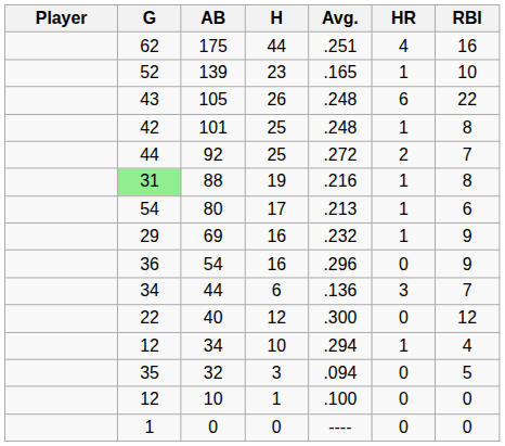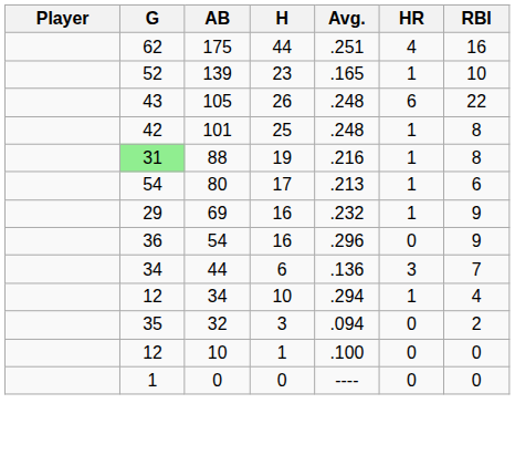 <table class="wikitable sortable">
 <tr>
 <th bgcolor="#DDDDFF" width="16%">Player</th>
 <th bgcolor="#DDDDFF" width="9%">G</th>
 <th bgcolor="#DDDDFF" width="9%">AB</th>
 <th bgcolor="#DDDDFF" width="9%">H</th>
 <th bgcolor="#DDDDFF" width="9%">Avg.</th>
 <th bgcolor="#DDDDFF" width="9%">HR</th>
 <th bgcolor="#DDDDFF" width="9%">RBI</th>
 </tr>
 <tr align="center">
 <td></td>
 <td>62</td>
 <td>175</td>
 <td>44</td>
 <td>.251</td>
 <td>4</td>
 <td>16</td>
 </tr>
 <tr align="center">
 <td></td>
 <td>52</td>
 <td>139</td>
 <td>23</td>
 <td>.165</td>
 <td>1</td>
 <td>10</td>
 </tr>
 <tr align="center">
 <td></td>
 <td>43</td>
 <td>105</td>
 <td>26</td>
 <td>.248</td>
 <td>6</td>
 <td>22</td>
 </tr>
 <tr align="center">
 <td></td>
 <td>42</td>
 <td>101</td>
 <td>25</td>
 <td>.248</td>
 <td>1</td>
 <td>8</td>
 </tr>
 <tr align="center">
 <td></td>
-<td>44</td>
-<td>92</td>
-<td>25</td>
-<td>.272</td>
-<td>2</td>
-<td>7</td>
-</tr>
-<tr align="center">
-<td></td>
 <td style="background: lightgreen;">31</td>
 <td>88</td>
 <td>19</td>
 <td>.216</td>
 <td>1</td>
 <td>8</td>
 </tr>
 <tr align="center">
 <td></td>
 <td>54</td>
 <td>80</td>
 <td>17</td>
 <td>.213</td>
 <td>1</td>
 <td>6</td>
 </tr>
 <tr align="center">
 <td></td>
 <td>29</td>
 <td>69</td>
 <td>16</td>
 <td>.232</td>
 <td>1</td>
 <td>9</td>
 </tr>
 <tr align="center">
 <td></td>
 <td>36</td>
 <td>54</td>
 <td>16</td>
 <td>.296</td>
 <td>0</td>
 <td>9</td>
 </tr>
 <tr align="center"|>
 <td></td>
 <td>34</td>
 <td>44</td>
 <td>6</td>
 <td>.136</td>
 <td>3</td>
 <td>7</td>
 </tr>
 <tr align="center">
 <td></td>
-<td>22</td>
-<td>40</td>
-<td>12</td>
-<td>.300</td>
-<td>0</td>
-<td>12</td>
-</tr>
-<tr align="center">
-<td></td>
 <td>12</td>
 <td>34</td>
 <td>10</td>
 <td>.294</td>
 <td>1</td>
 <td>4</td>
 </tr>
 <tr align="center">
 <td></td>
 <td>35</td>
 <td>32</td>
 <td>3</td>
 <td>.094</td>
 <td>0</td>
-<td>5</td>
+<td>2</td>
 </tr>
 <tr align="center">
 <td></td>
 <td>12</td>
 <td>10</td>
 <td>1</td>
 <td>.100</td>
 <td>0</td>
 <td>0</td>
 </tr>
 <tr align="center">
 <td></td>
 <td>1</td>
 <td>0</td>
 <td>0</td>
 <td>----</td>
 <td>0</td>
 <td>0</td>
 </tr>
 </table>
